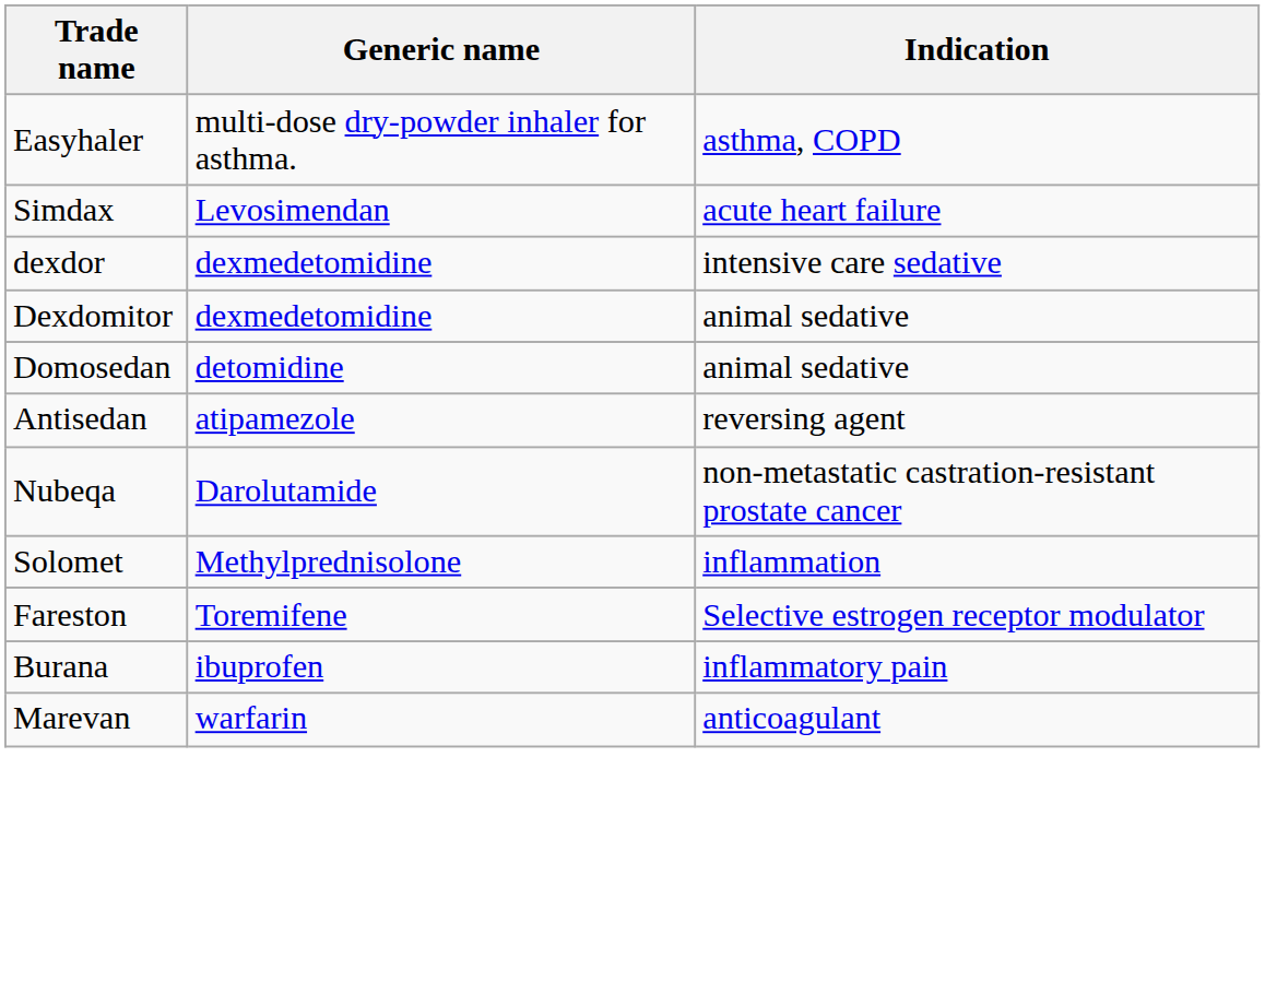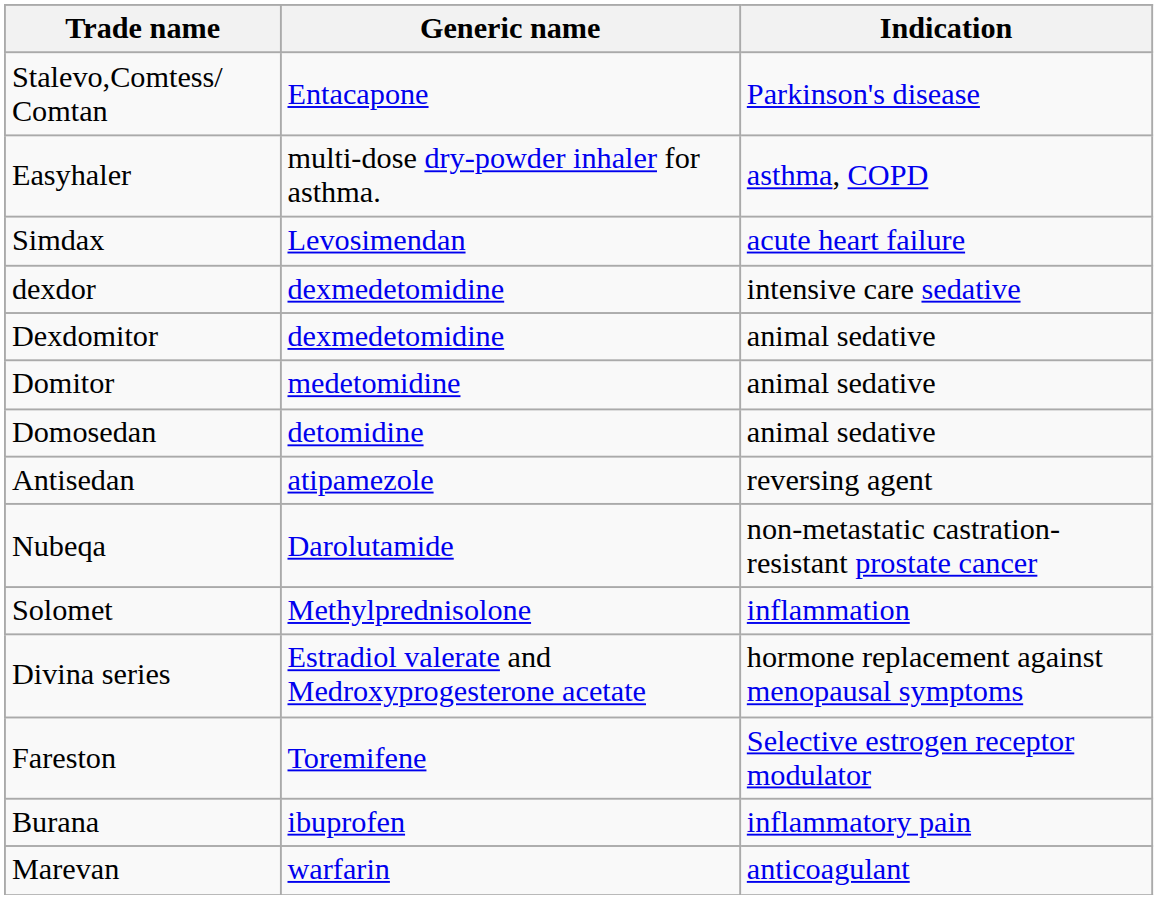 <table class="wikitable">
 <tr>
 <th>Trade name</th>
 <th>Generic name</th>
 <th>Indication</th>
+</tr>
+<tr>
+<td>Stalevo,Comtess/ Comtan</td>
+<td><a href='#'>Entacapone</a></td>
+<td><a href='#'>Parkinson's disease</a></td>
 </tr>
 <tr>
 <td>Easyhaler</td>
 <td>multi-dose <a href='#'>dry-powder inhaler</a> for asthma.</td>
 <td><a href='#'>asthma</a>, <a href='#'>COPD</a></td>
 </tr>
 <tr>
 <td>Simdax</td>
 <td><a href='#'>Levosimendan</a></td>
 <td><a href='#'>acute heart failure</a></td>
 </tr>
 <tr>
 <td>dexdor</td>
 <td><a href='#'>dexmedetomidine</a></td>
 <td>intensive care <a href='#'>sedative</a></td>
 </tr>
 <tr>
 <td>Dexdomitor</td>
 <td><a href='#'>dexmedetomidine</a></td>
+<td>animal sedative</td>
+</tr>
+<tr>
+<td>Domitor</td>
+<td><a href='#'>medetomidine</a></td>
 <td>animal sedative</td>
 </tr>
 <tr>
 <td>Domosedan</td>
 <td><a href='#'>detomidine</a></td>
 <td>animal sedative</td>
 </tr>
 <tr>
 <td>Antisedan</td>
 <td><a href='#'>atipamezole</a></td>
 <td>reversing agent</td>
 </tr>
 <tr>
 <td>Nubeqa</td>
 <td><a href='#'>Darolutamide</a></td>
 <td>non-metastatic castration-resistant <a href='#'>prostate cancer</a></td>
 </tr>
 <tr>
 <td>Solomet</td>
 <td><a href='#'>Methylprednisolone</a></td>
 <td><a href='#'>inflammation</a></td>
 </tr>
 <tr>
+<td>Divina series</td>
+<td><a href='#'>Estradiol valerate</a> and <a href='#'>Medroxyprogesterone acetate</a></td>
+<td>hormone replacement against <a href='#'>menopausal symptoms</a></td>
+</tr>
+<tr>
 <td>Fareston</td>
 <td><a href='#'>Toremifene</a></td>
 <td><a href='#'>Selective estrogen receptor modulator</a></td>
 </tr>
 <tr>
 <td>Burana</td>
 <td><a href='#'>ibuprofen</a></td>
 <td><a href='#'>inflammatory pain</a></td>
 </tr>
 <tr>
 <td>Marevan</td>
 <td><a href='#'>warfarin</a></td>
 <td><a href='#'>anticoagulant</a></td>
 </tr>
 </table>
